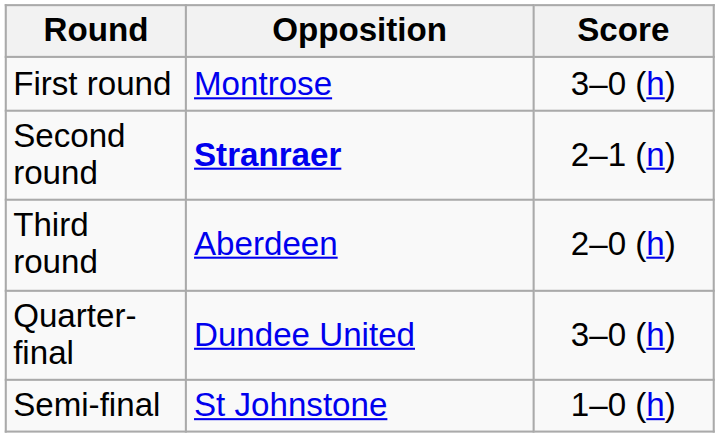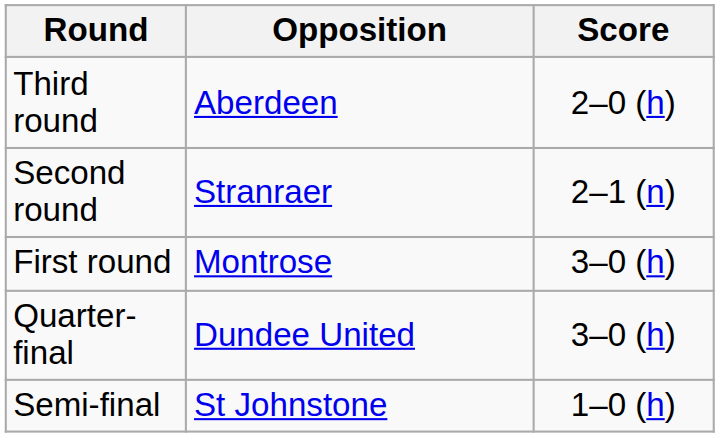 <table class="wikitable" style="text-align:left;margin-left:1em;float:right">
 <tr>
 <th width=80>Round</th>
 <th width=160>Opposition</th>
 <th width=80>Score</th>
 </tr>
 <tr>
+<td>Third round</td>
+<td><a href='#'>Aberdeen</a></td>
+<td align=center>2–0 (<a href='#'>h</a>)</td>
+</tr>
+<tr>
+<td>Second round</td>
+<td><a href='#'>Stranraer</a></td>
+<td align=center>2–1 (<a href='#'>n</a>)</td>
+</tr>
+<tr>
 <td>First round</td>
 <td><a href='#'>Montrose</a></td>
 <td align=center>3–0 (<a href='#'>h</a>)</td>
-</tr>
-<tr>
-<td>Second round</td>
-<td><strong><a href='#'>Stranraer</a></strong></td>
-<td align=center>2–1 (<a href='#'>n</a>)</td>
-</tr>
-<tr>
-<td>Third round</td>
-<td><a href='#'>Aberdeen</a></td>
-<td align=center>2–0 (<a href='#'>h</a>)</td>
 </tr>
 <tr>
 <td>Quarter-final</td>
 <td><a href='#'>Dundee United</a></td>
 <td align=center>3–0 (<a href='#'>h</a>)</td>
 </tr>
 <tr>
 <td>Semi-final</td>
 <td><a href='#'>St Johnstone</a></td>
 <td align=center>1–0 (<a href='#'>h</a>)</td>
 </tr>
 </table>
